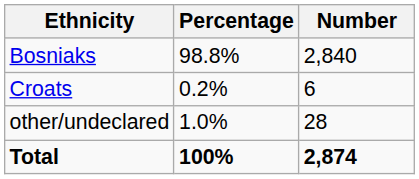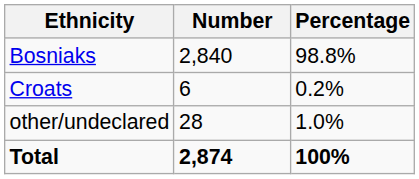 <table class="wikitable">
 <tr>
 <th width="100px">Ethnicity</th>
+<th width="80px">Number</th>
 <th width="80px">Percentage</th>
-<th width="80px">Number</th>
 </tr>
 <tr>
 <td><a href='#'>Bosniaks</a></td>
+<td>2,840</td>
 <td>98.8%</td>
-<td>2,840</td>
 </tr>
 <tr>
 <td><a href='#'>Croats</a></td>
+<td>6</td>
 <td>0.2%</td>
-<td>6</td>
 </tr>
 <tr>
 <td>other/undeclared</td>
+<td>28</td>
 <td>1.0%</td>
-<td>28</td>
 </tr>
 <tr>
 <td><strong>Total</strong></td>
+<td><strong>2,874</strong></td>
 <td><strong>100%</strong></td>
-<td><strong>2,874</strong></td>
 </tr>
 </table>
